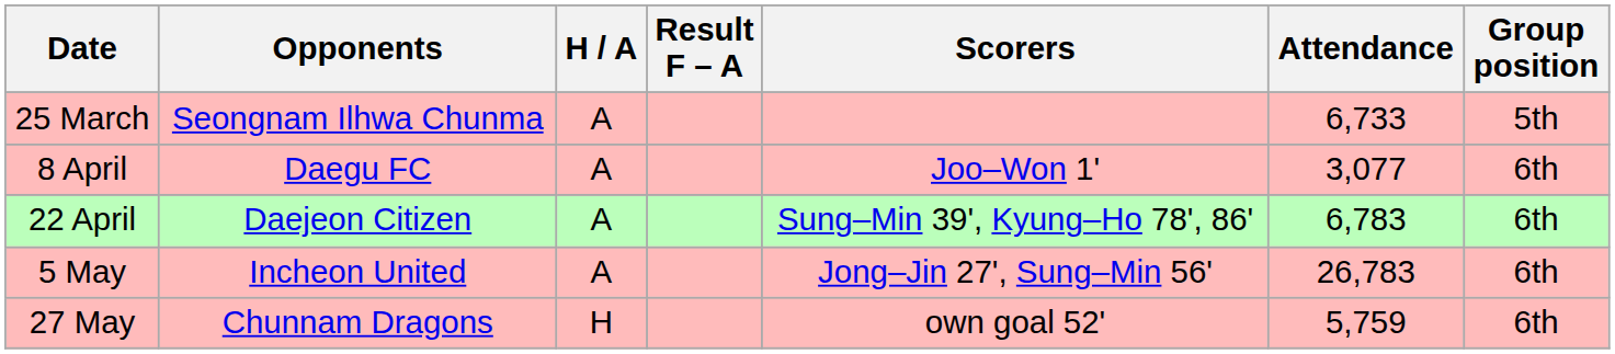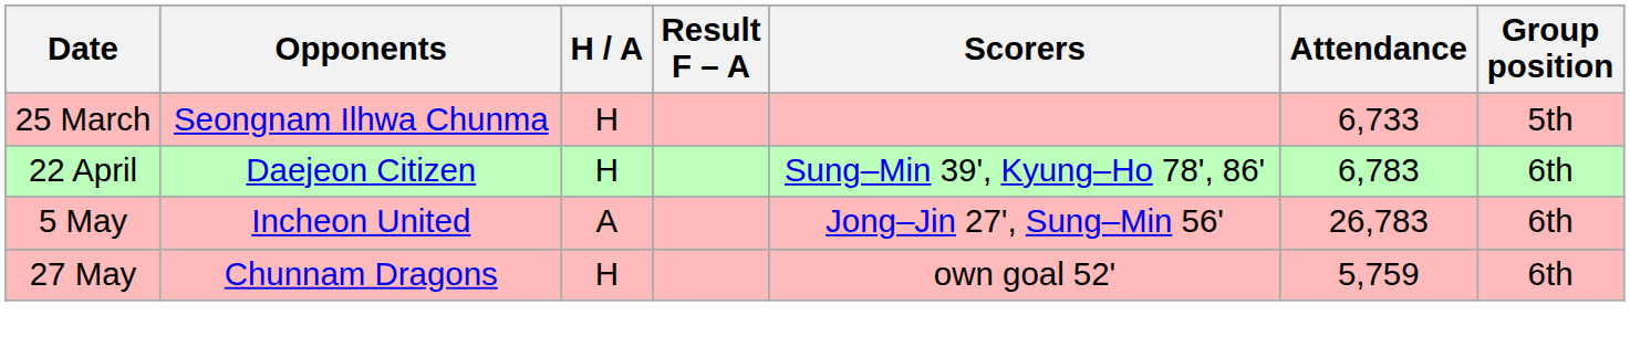 <table class="wikitable" style="text-align:center; width:90%;">
 <tr>
 <th>Date</th>
 <th>Opponents</th>
 <th>H / A</th>
 <th>Result<br>F – A</th>
 <th>Scorers</th>
 <th>Attendance</th>
 <th>Group<br>position</th>
 </tr>
 <tr bgcolor="#ffbbbb">
 <td>25 March</td>
 <td><a href='#'>Seongnam Ilhwa Chunma</a></td>
-<td>A</td>
+<td>H</td>
 <td></td>
 <td></td>
 <td>6,733</td>
 <td>5th</td>
 </tr>
-<tr bgcolor="#ffbbbb">
-<td>8 April</td>
-<td><a href='#'>Daegu FC</a></td>
-<td>A</td>
-<td></td>
-<td><a href='#'>Joo–Won</a> 1'</td>
-<td>3,077</td>
-<td>6th</td>
-</tr>
 <tr bgcolor="#bbffbb">
 <td>22 April</td>
 <td><a href='#'>Daejeon Citizen</a></td>
-<td>A</td>
+<td>H</td>
 <td></td>
 <td><a href='#'>Sung–Min</a> 39', <a href='#'>Kyung–Ho</a> 78', 86'</td>
 <td>6,783</td>
 <td>6th</td>
 </tr>
 <tr bgcolor="#ffbbbb">
 <td>5 May</td>
 <td><a href='#'>Incheon United</a></td>
 <td>A</td>
 <td></td>
 <td><a href='#'>Jong–Jin</a> 27', <a href='#'>Sung–Min</a> 56'</td>
 <td>26,783</td>
 <td>6th</td>
 </tr>
 <tr bgcolor="#ffbbbb">
 <td>27 May</td>
 <td><a href='#'>Chunnam Dragons</a></td>
 <td>H</td>
 <td></td>
 <td>own goal 52'</td>
 <td>5,759</td>
 <td>6th</td>
 </tr>
 </table>
